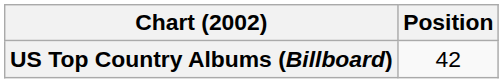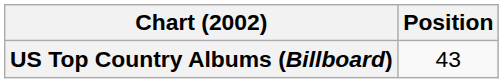 <table class="wikitable plainrowheaders" style="text-align:center">
 <tr>
 <th scope="col">Chart (2002)</th>
 <th scope="col">Position</th>
 </tr>
 <tr>
 <th scope="row">US Top Country Albums (<em>Billboard</em>)</th>
-<td>42</td>
+<td>43</td>
 </tr>
 </table>
